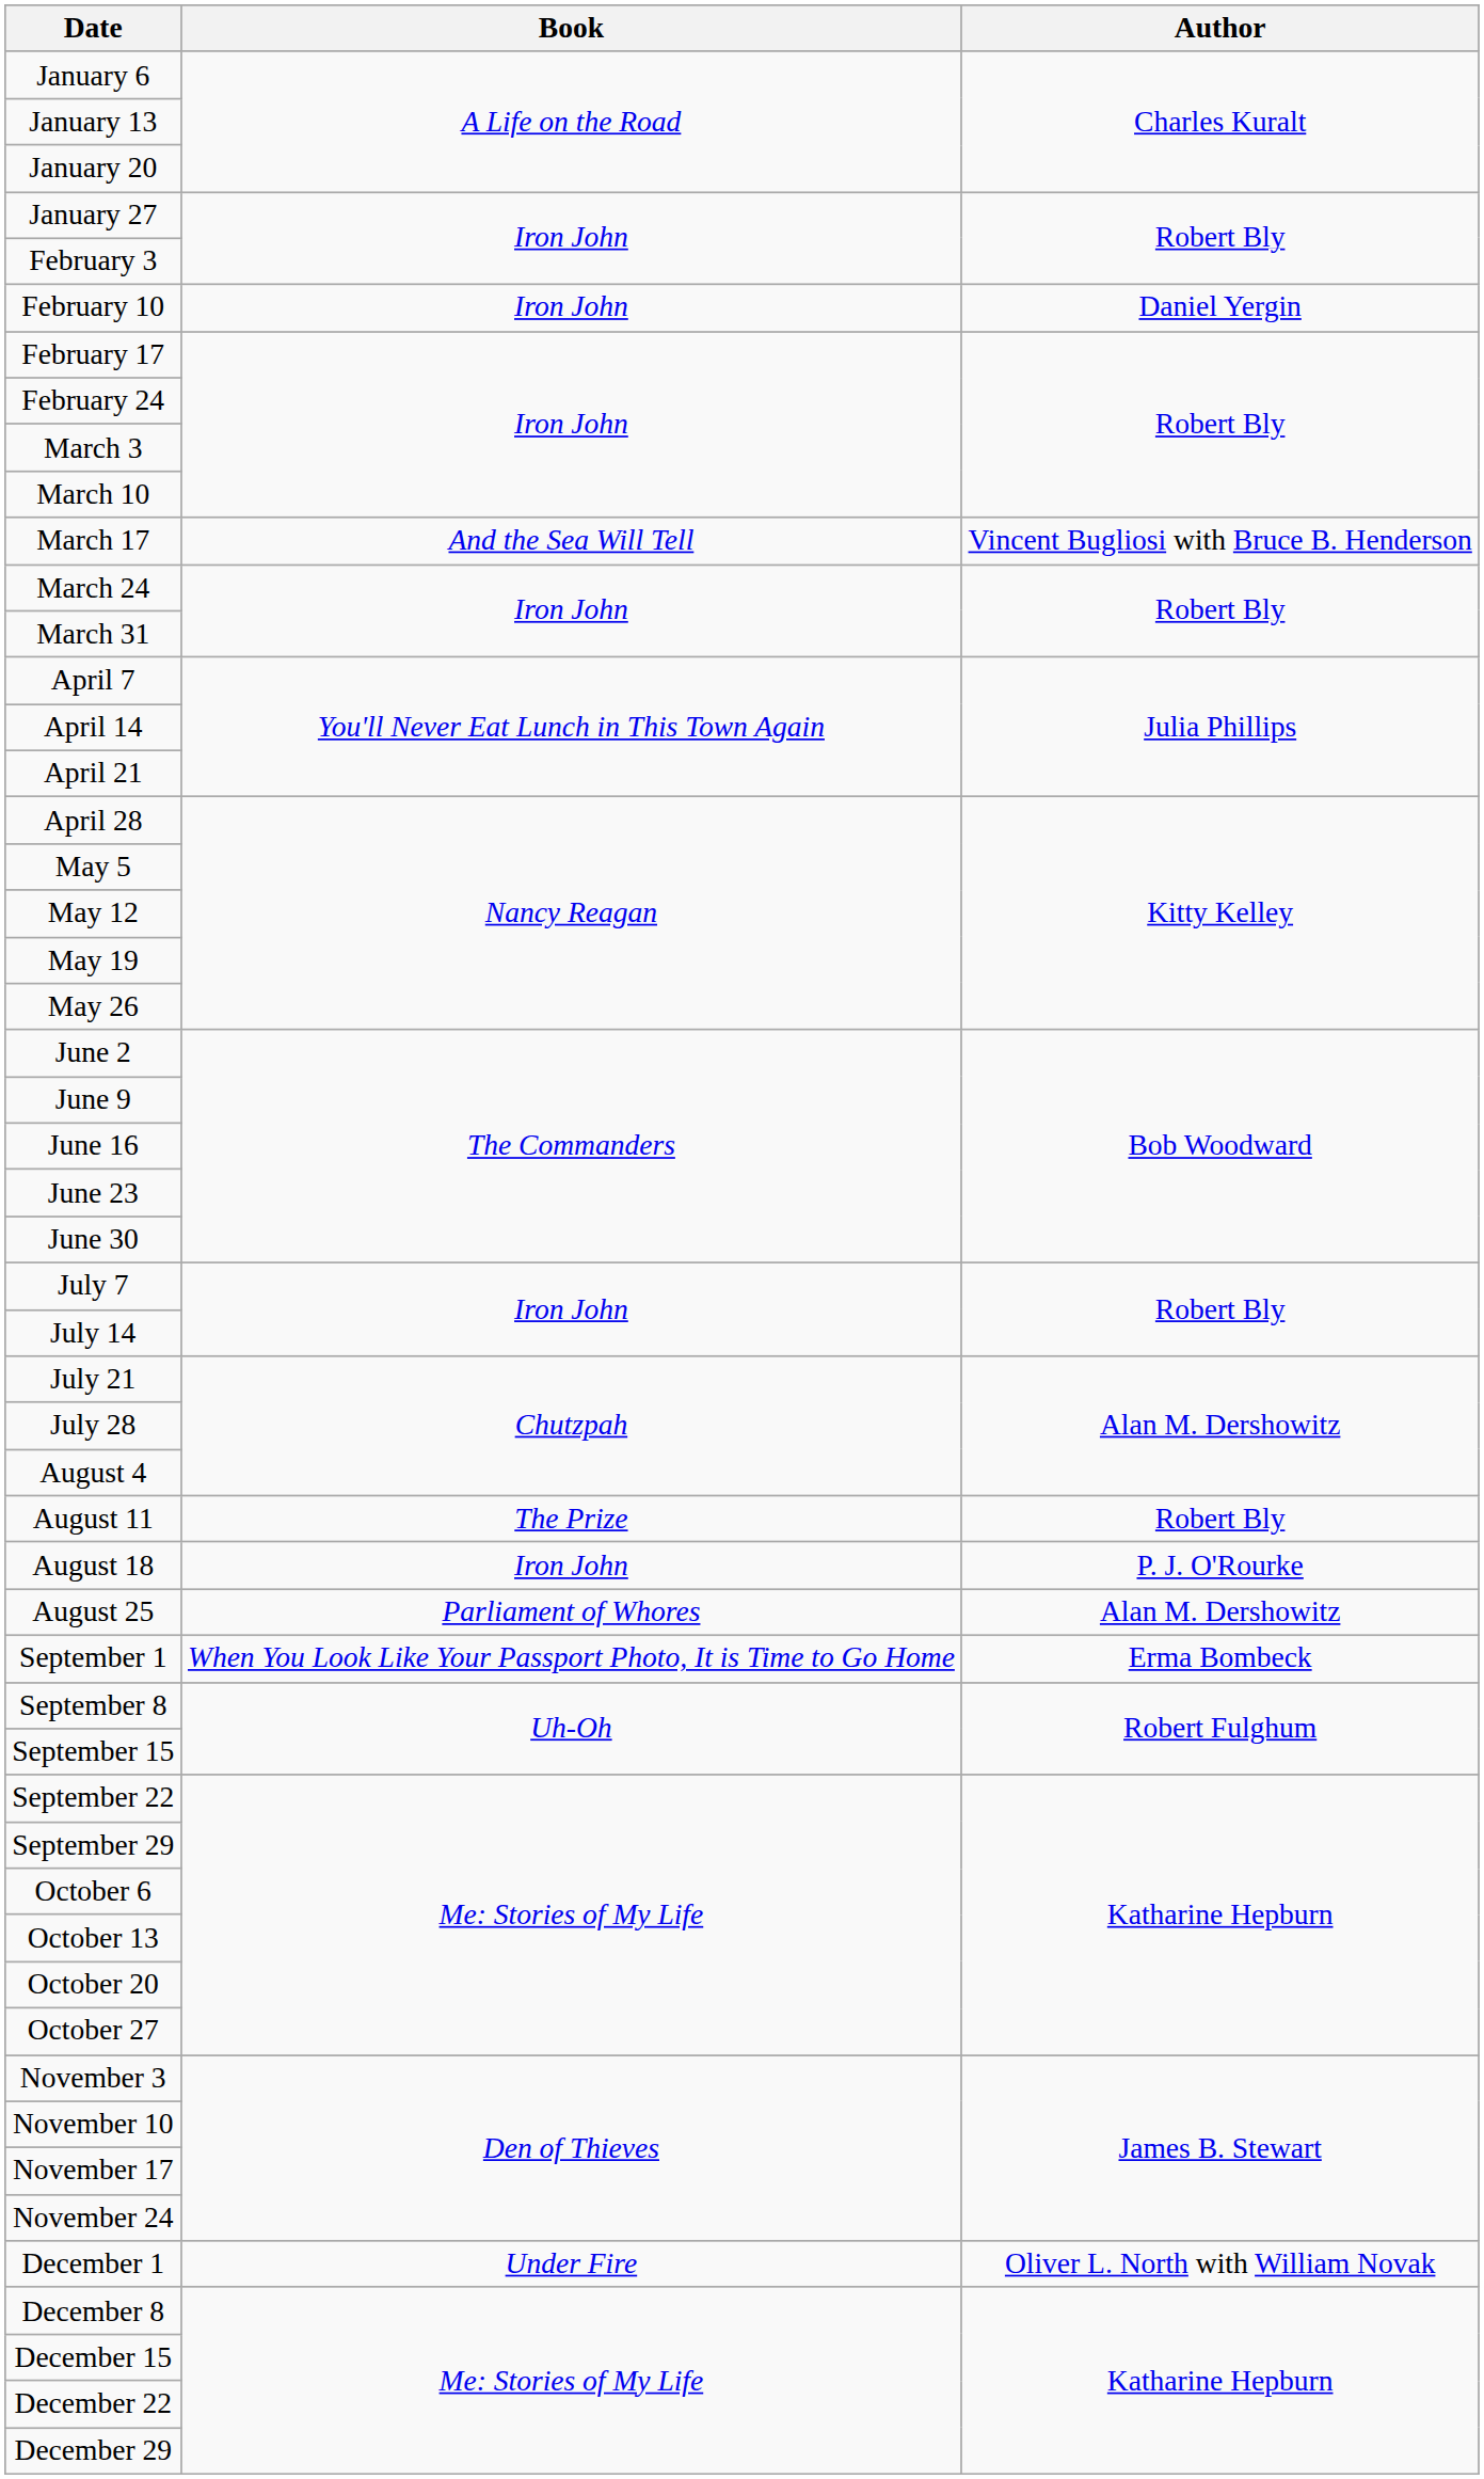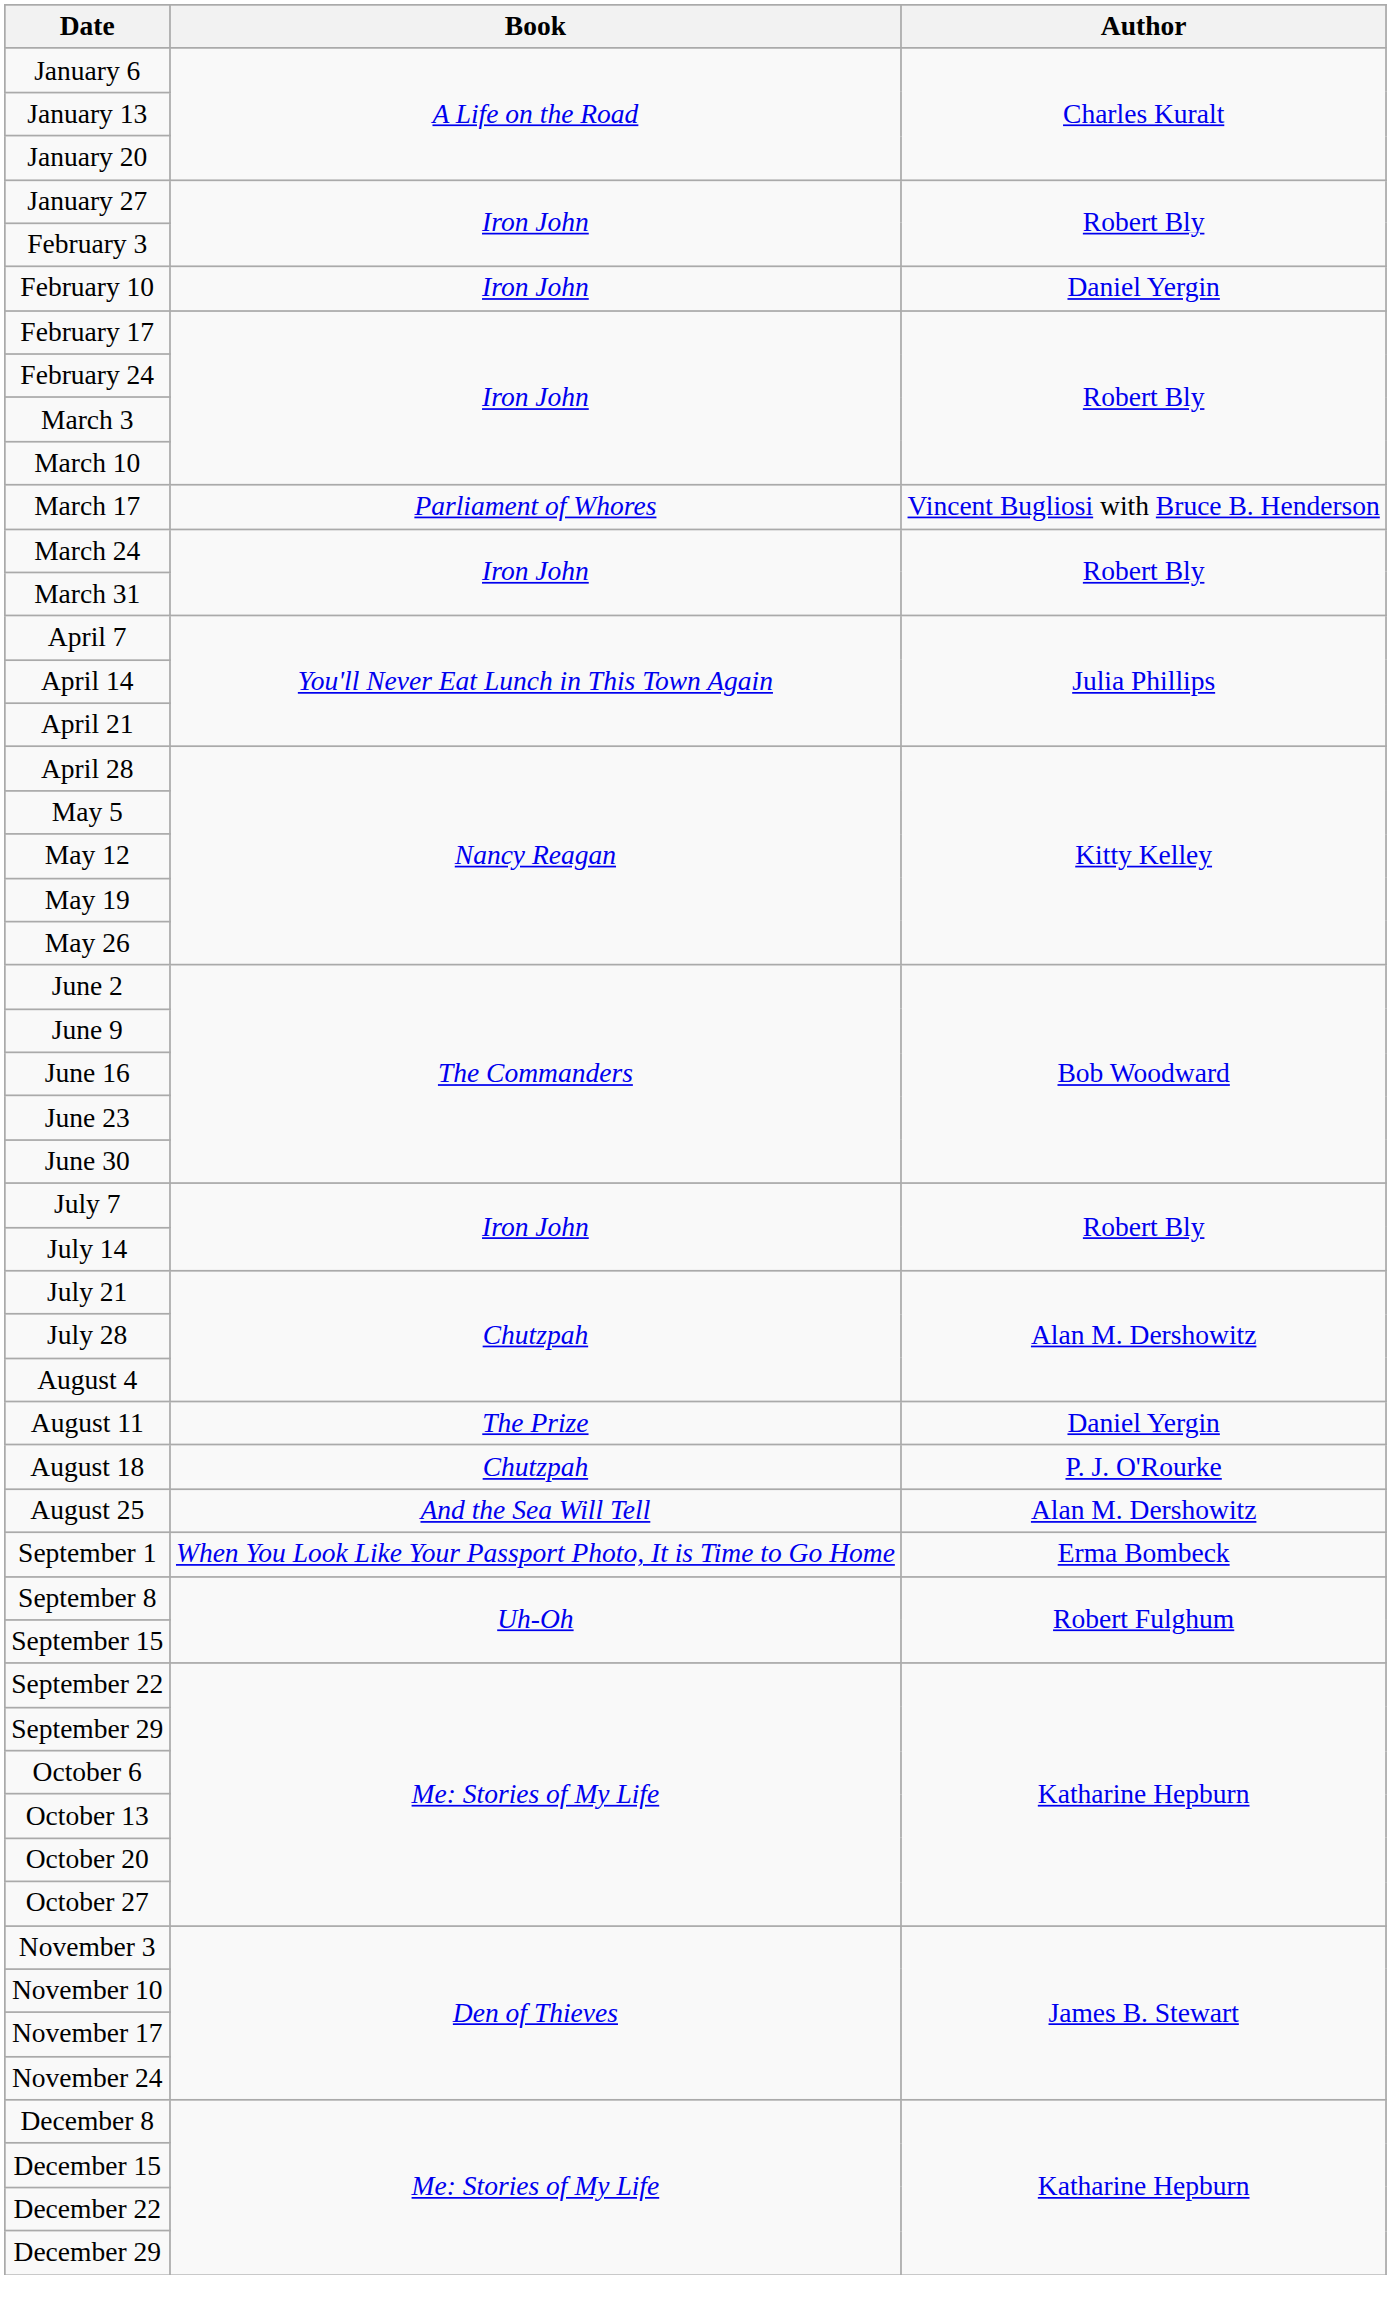 <table class="wikitable" style="text-align: center">
 <tr>
 <th>Date</th>
 <th>Book</th>
 <th>Author</th>
 </tr>
 <tr>
 <td>January 6</td>
 <td rowspan=3><em><a href='#'>A Life on the Road</a></em></td>
 <td rowspan=3><a href='#'>Charles Kuralt</a></td>
 </tr>
 <tr>
 <td>January 13</td>
 </tr>
 <tr>
 <td>January 20</td>
 </tr>
 <tr>
 <td>January 27</td>
 <td rowspan=2><em><a href='#'>Iron John</a></em></td>
 <td rowspan=2><a href='#'>Robert Bly</a></td>
 </tr>
 <tr>
 <td>February 3</td>
 </tr>
 <tr>
 <td>February 10</td>
 <td><em><a href='#'>Iron John</a></em></td>
 <td><a href='#'>Daniel Yergin</a></td>
 </tr>
 <tr>
 <td>February 17</td>
 <td rowspan=4><em><a href='#'>Iron John</a></em></td>
 <td rowspan=4><a href='#'>Robert Bly</a></td>
 </tr>
 <tr>
 <td>February 24</td>
 </tr>
 <tr>
 <td>March 3</td>
 </tr>
 <tr>
 <td>March 10</td>
 </tr>
 <tr>
 <td>March 17</td>
-<td><em><a href='#'>And the Sea Will Tell</a></em></td>
+<td><em><a href='#'>Parliament of Whores</a></em></td>
 <td><a href='#'>Vincent Bugliosi</a> with <a href='#'>Bruce B. Henderson</a></td>
 </tr>
 <tr>
 <td>March 24</td>
 <td rowspan=2><em><a href='#'>Iron John</a></em></td>
 <td rowspan=2><a href='#'>Robert Bly</a></td>
 </tr>
 <tr>
 <td>March 31</td>
 </tr>
 <tr>
 <td>April 7</td>
 <td rowspan=3><em><a href='#'>You'll Never Eat Lunch in This Town Again</a></em></td>
 <td rowspan=3><a href='#'>Julia Phillips</a></td>
 </tr>
 <tr>
 <td>April 14</td>
 </tr>
 <tr>
 <td>April 21</td>
 </tr>
 <tr>
 <td>April 28</td>
 <td rowspan=5><em><a href='#'>Nancy Reagan</a></em></td>
 <td rowspan=5><a href='#'>Kitty Kelley</a></td>
 </tr>
 <tr>
 <td>May 5</td>
 </tr>
 <tr>
 <td>May 12</td>
 </tr>
 <tr>
 <td>May 19</td>
 </tr>
 <tr>
 <td>May 26</td>
 </tr>
 <tr>
 <td>June 2</td>
 <td rowspan=5><em><a href='#'>The Commanders</a></em></td>
 <td rowspan=5><a href='#'>Bob Woodward</a></td>
 </tr>
 <tr>
 <td>June 9</td>
 </tr>
 <tr>
 <td>June 16</td>
 </tr>
 <tr>
 <td>June 23</td>
 </tr>
 <tr>
 <td>June 30</td>
 </tr>
 <tr>
 <td>July 7</td>
 <td rowspan=2><em><a href='#'>Iron John</a></em></td>
 <td rowspan=2><a href='#'>Robert Bly</a></td>
 </tr>
 <tr>
 <td>July 14</td>
 </tr>
 <tr>
 <td>July 21</td>
 <td rowspan=3><em><a href='#'>Chutzpah</a></em></td>
 <td rowspan=3><a href='#'>Alan M. Dershowitz</a></td>
 </tr>
 <tr>
 <td>July 28</td>
 </tr>
 <tr>
 <td>August 4</td>
 </tr>
 <tr>
 <td>August 11</td>
 <td><em><a href='#'>The Prize</a></em></td>
-<td><a href='#'>Robert Bly</a></td>
+<td><a href='#'>Daniel Yergin</a></td>
 </tr>
 <tr>
 <td>August 18</td>
-<td><em><a href='#'>Iron John</a></em></td>
+<td><em><a href='#'>Chutzpah</a></em></td>
 <td><a href='#'>P. J. O'Rourke</a></td>
 </tr>
 <tr>
 <td>August 25</td>
-<td><em><a href='#'>Parliament of Whores</a></em></td>
+<td><em><a href='#'>And the Sea Will Tell</a></em></td>
 <td><a href='#'>Alan M. Dershowitz</a></td>
 </tr>
 <tr>
 <td>September 1</td>
 <td><em><a href='#'>When You Look Like Your Passport Photo, It is Time to Go Home</a></em></td>
 <td><a href='#'>Erma Bombeck</a></td>
 </tr>
 <tr>
 <td>September 8</td>
 <td rowspan=2><em><a href='#'>Uh-Oh</a></em></td>
 <td rowspan=2><a href='#'>Robert Fulghum</a></td>
 </tr>
 <tr>
 <td>September 15</td>
 </tr>
 <tr>
 <td>September 22</td>
 <td rowspan=6><em><a href='#'>Me: Stories of My Life</a></em></td>
 <td rowspan=6><a href='#'>Katharine Hepburn</a></td>
 </tr>
 <tr>
 <td>September 29</td>
 </tr>
 <tr>
 <td>October 6</td>
 </tr>
 <tr>
 <td>October 13</td>
 </tr>
 <tr>
 <td>October 20</td>
 </tr>
 <tr>
 <td>October 27</td>
 </tr>
 <tr>
 <td>November 3</td>
 <td rowspan=4><em><a href='#'>Den of Thieves</a></em></td>
 <td rowspan=4><a href='#'>James B. Stewart</a></td>
 </tr>
 <tr>
 <td>November 10</td>
 </tr>
 <tr>
 <td>November 17</td>
 </tr>
 <tr>
 <td>November 24</td>
 </tr>
 <tr>
-<td>December 1</td>
-<td><em><a href='#'>Under Fire</a></em></td>
-<td><a href='#'>Oliver L. North</a> with <a href='#'>William Novak</a></td>
-</tr>
-<tr>
 <td>December 8</td>
 <td rowspan=4><em><a href='#'>Me: Stories of My Life</a></em></td>
 <td rowspan=4><a href='#'>Katharine Hepburn</a></td>
 </tr>
 <tr>
 <td>December 15</td>
 </tr>
 <tr>
 <td>December 22</td>
 </tr>
 <tr>
 <td>December 29</td>
 </tr>
 </table>
